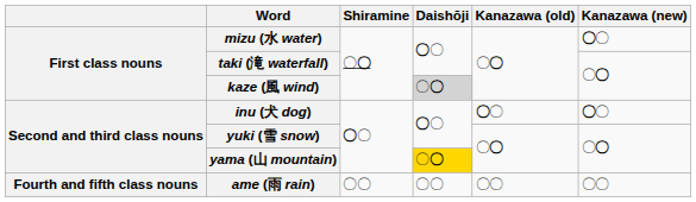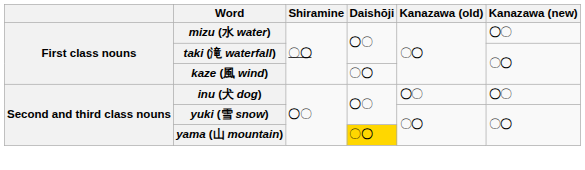 <table class="wikitable">
 <tr>
 <th></th>
 <th>Word</th>
 <th>Shiramine</th>
 <th>Daishōji</th>
 <th>Kanazawa (old)</th>
 <th>Kanazawa (new)</th>
 </tr>
 <tr>
 <th rowspan="3">First class nouns</th>
 <th><em>mizu</em> (水 <em>water</em>)</th>
 <td rowspan="3"><u>〇<strong>〇</strong></u></td>
 <td rowspan="2"><strong>〇</strong>〇</td>
 <td rowspan="3">〇<strong>〇</strong></td>
 <td><strong>〇</strong>〇</td>
 </tr>
 <tr>
 <th><em>taki</em> (滝 <em>waterfall</em>)</th>
 <td rowspan="2">〇<strong>〇</strong></td>
 </tr>
 <tr>
 <th><em>kaze</em> (風 <em>wind</em>)</th>
-<td style="background: lightgrey;">〇<strong>〇</strong></td>
+<td>〇<strong>〇</strong></td>
 </tr>
 <tr>
 <th rowspan="3">Second and third class nouns</th>
 <th><em>inu</em> (犬 <em>dog</em>)</th>
 <td rowspan="3"><strong>〇</strong>〇</td>
 <td rowspan="2"><strong>〇</strong>〇</td>
 <td><strong>〇</strong>〇</td>
 <td><strong>〇</strong>〇</td>
 </tr>
 <tr>
 <th><em>yuki</em> (雪 <em>snow</em>)</th>
 <td rowspan="2">〇<strong>〇</strong></td>
 <td rowspan="2">〇<strong>〇</strong></td>
 </tr>
 <tr>
 <th><em>yama</em> (山 <em>mountain</em>)</th>
 <td style="background: gold;">〇<strong>〇</strong></td>
 </tr>
-<tr>
-<th>Fourth and fifth class nouns</th>
-<th><em>ame</em> (雨 <em>rain</em>)</th>
-<td>〇〇</td>
-<td>〇〇</td>
-<td>〇〇</td>
-<td>〇〇</td>
-</tr>
 </table>
